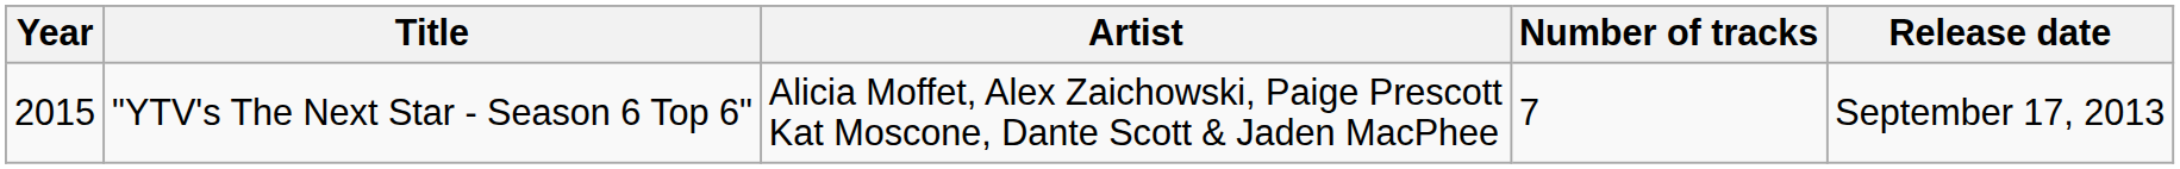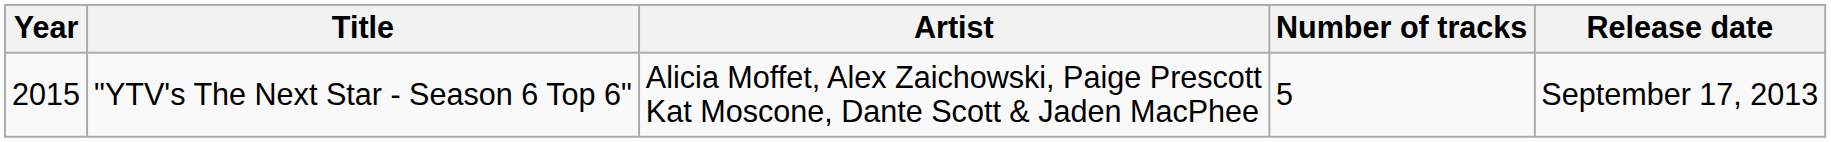 <table class="wikitable sortable">
 <tr>
 <th>Year</th>
 <th>Title</th>
 <th>Artist</th>
 <th>Number of tracks</th>
 <th class="unsortable">Release date</th>
 </tr>
 <tr>
 <td>2015</td>
 <td>"YTV's The Next Star - Season 6 Top 6"</td>
 <td>Alicia Moffet, Alex Zaichowski, Paige Prescott<br>Kat Moscone, Dante Scott & Jaden MacPhee</td>
-<td>7</td>
+<td>5</td>
 <td>September 17, 2013</td>
 </tr>
 </table>
